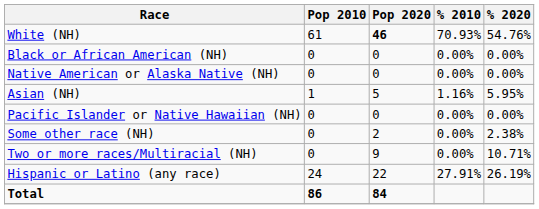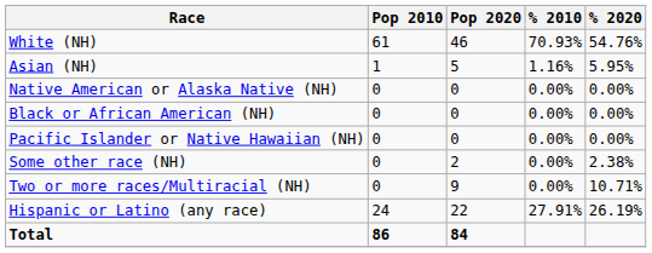 <table class="wikitable">
 <tr>
 <th>Race</th>
 <th>Pop 2010</th>
 <th>Pop 2020</th>
 <th>% 2010</th>
 <th>% 2020</th>
 </tr>
 <tr>
 <td><a href='#'>White</a> (NH)</td>
 <td>61</td>
-<td><strong>46</strong></td>
+<td>46</td>
 <td>70.93%</td>
 <td>54.76%</td>
 </tr>
 <tr>
-<td><a href='#'>Black or African American</a> (NH)</td>
-<td>0</td>
-<td>0</td>
-<td>0.00%</td>
-<td>0.00%</td>
+<td><a href='#'>Asian</a> (NH)</td>
+<td>1</td>
+<td>5</td>
+<td>1.16%</td>
+<td>5.95%</td>
 </tr>
 <tr>
 <td><a href='#'>Native American</a> or <a href='#'>Alaska Native</a> (NH)</td>
 <td>0</td>
 <td>0</td>
 <td>0.00%</td>
 <td>0.00%</td>
 </tr>
 <tr>
-<td><a href='#'>Asian</a> (NH)</td>
-<td>1</td>
-<td>5</td>
-<td>1.16%</td>
-<td>5.95%</td>
+<td><a href='#'>Black or African American</a> (NH)</td>
+<td>0</td>
+<td>0</td>
+<td>0.00%</td>
+<td>0.00%</td>
 </tr>
 <tr>
 <td><a href='#'>Pacific Islander</a> or <a href='#'>Native Hawaiian</a> (NH)</td>
 <td>0</td>
 <td>0</td>
 <td>0.00%</td>
 <td>0.00%</td>
 </tr>
 <tr>
 <td><a href='#'>Some other race</a> (NH)</td>
 <td>0</td>
 <td>2</td>
 <td>0.00%</td>
 <td>2.38%</td>
 </tr>
 <tr>
 <td><a href='#'>Two or more races/Multiracial</a> (NH)</td>
 <td>0</td>
 <td>9</td>
 <td>0.00%</td>
 <td>10.71%</td>
 </tr>
 <tr>
 <td><a href='#'>Hispanic or Latino</a> (any race)</td>
 <td>24</td>
 <td>22</td>
 <td>27.91%</td>
 <td>26.19%</td>
 </tr>
 <tr>
 <td><strong>Total</strong></td>
 <td><strong>86</strong></td>
 <td><strong>84</strong></td>
 <td></td>
 <td></td>
 </tr>
 <tr>
 </tr>
 </table>
